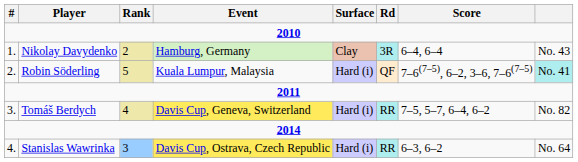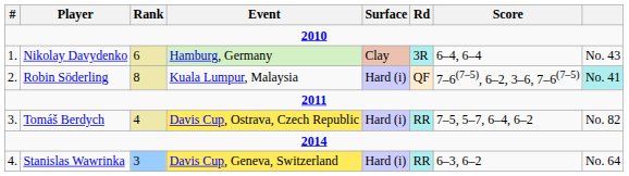 <table class="wikitable sortable">
 <tr>
 <th>#</th>
 <th>Player</th>
 <th>Rank</th>
 <th>Event</th>
 <th>Surface</th>
 <th>Rd</th>
 <th>Score</th>
 <th></th>
 </tr>
 <tr>
 <td colspan=8 style=text-align:center><strong><a href='#'>2010</a></strong></td>
 </tr>
 <tr>
 <td>1.</td>
 <td> <a href='#'>Nikolay Davydenko</a></td>
-<td bgcolor=EEE8AA>2</td>
+<td bgcolor=EEE8AA>6</td>
 <td bgcolor=d4f1c5><a href='#'>Hamburg</a>, Germany</td>
 <td bgcolor=#EBC2AF>Clay</td>
 <td bgcolor=afeeee>3R</td>
 <td>6–4, 6–4</td>
 <td>No. 43</td>
 </tr>
 <tr>
 <td>2.</td>
 <td> <a href='#'>Robin Söderling</a></td>
-<td bgcolor=EEE8AA>5</td>
+<td bgcolor=EEE8AA>8</td>
 <td><a href='#'>Kuala Lumpur</a>, Malaysia</td>
 <td style=background:#ccf>Hard (i)</td>
 <td bgcolor=ffebcd>QF</td>
 <td>7–6<sup>(7–5)</sup>, 6–2, 3–6, 7–6<sup>(7–5)</sup></td>
 <td style="background: paleturquoise;">No. 41</td>
 </tr>
 <tr>
 <td colspan=8 style=text-align:center><strong><a href='#'>2011</a></strong></td>
 </tr>
 <tr>
 <td>3.</td>
 <td> <a href='#'>Tomáš Berdych</a></td>
 <td bgcolor=EEE8AA>4</td>
-<td style=background:#ffea5c><a href='#'>Davis Cup</a>, Geneva, Switzerland</td>
+<td style=background:#ffea5c><a href='#'>Davis Cup</a>, Ostrava, Czech Republic</td>
 <td style=background:#ccf>Hard (i)</td>
 <td bgcolor=afeeee>RR</td>
 <td>7–5, 5–7, 6–4, 6–2</td>
 <td>No. 82</td>
 </tr>
 <tr>
 <td colspan=8 style=text-align:center><strong><a href='#'>2014</a></strong></td>
 </tr>
 <tr>
 <td>4.</td>
 <td> <a href='#'>Stanislas Wawrinka</a></td>
 <td style=background:#9cf>3</td>
-<td style=background:#ffea5c><a href='#'>Davis Cup</a>, Ostrava, Czech Republic</td>
+<td style=background:#ffea5c><a href='#'>Davis Cup</a>, Geneva, Switzerland</td>
 <td style=background:#ccf>Hard (i)</td>
 <td bgcolor=afeeee>RR</td>
 <td>6–3, 6–2</td>
 <td>No. 64</td>
 </tr>
 </table>
